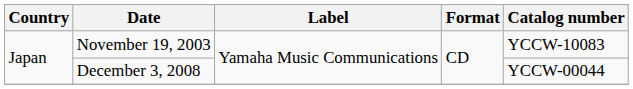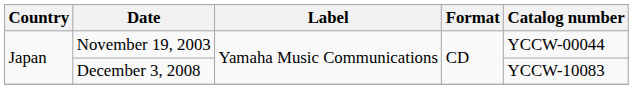 <table class="wikitable">
 <tr>
 <th>Country</th>
 <th>Date</th>
 <th>Label</th>
 <th>Format</th>
 <th>Catalog number</th>
 </tr>
 <tr>
 <td rowspan="2">Japan</td>
 <td>November 19, 2003</td>
 <td rowspan="2">Yamaha Music Communications</td>
 <td rowspan="2">CD</td>
-<td>YCCW-10083</td>
+<td>YCCW-00044</td>
 </tr>
 <tr>
 <td>December 3, 2008</td>
-<td>YCCW-00044</td>
+<td>YCCW-10083</td>
 </tr>
 <tr>
 </tr>
 </table>
